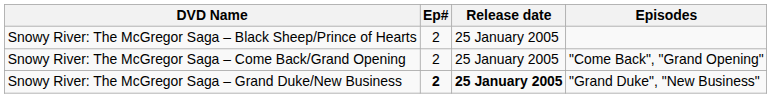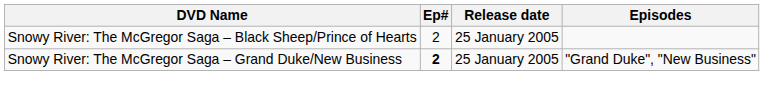 <table class="wikitable">
 <tr>
 <th>DVD Name</th>
 <th>Ep#</th>
 <th>Release date</th>
 <th>Episodes</th>
 </tr>
 <tr>
 <td>Snowy River: The McGregor Saga – Black Sheep/Prince of Hearts</td>
 <td style="text-align:center;">2</td>
 <td>25 January 2005</td>
 </tr>
 <tr>
-<td>Snowy River: The McGregor Saga – Come Back/Grand Opening</td>
-<td style="text-align:center;">2</td>
-<td>25 January 2005</td>
-<td>"Come Back", "Grand Opening"</td>
-</tr>
-<tr>
 <td>Snowy River: The McGregor Saga – Grand Duke/New Business</td>
 <td style="text-align:center;"><strong>2</strong></td>
-<td><strong>25 January 2005</strong></td>
+<td>25 January 2005</td>
 <td>"Grand Duke", "New Business"</td>
 </tr>
 </table>
